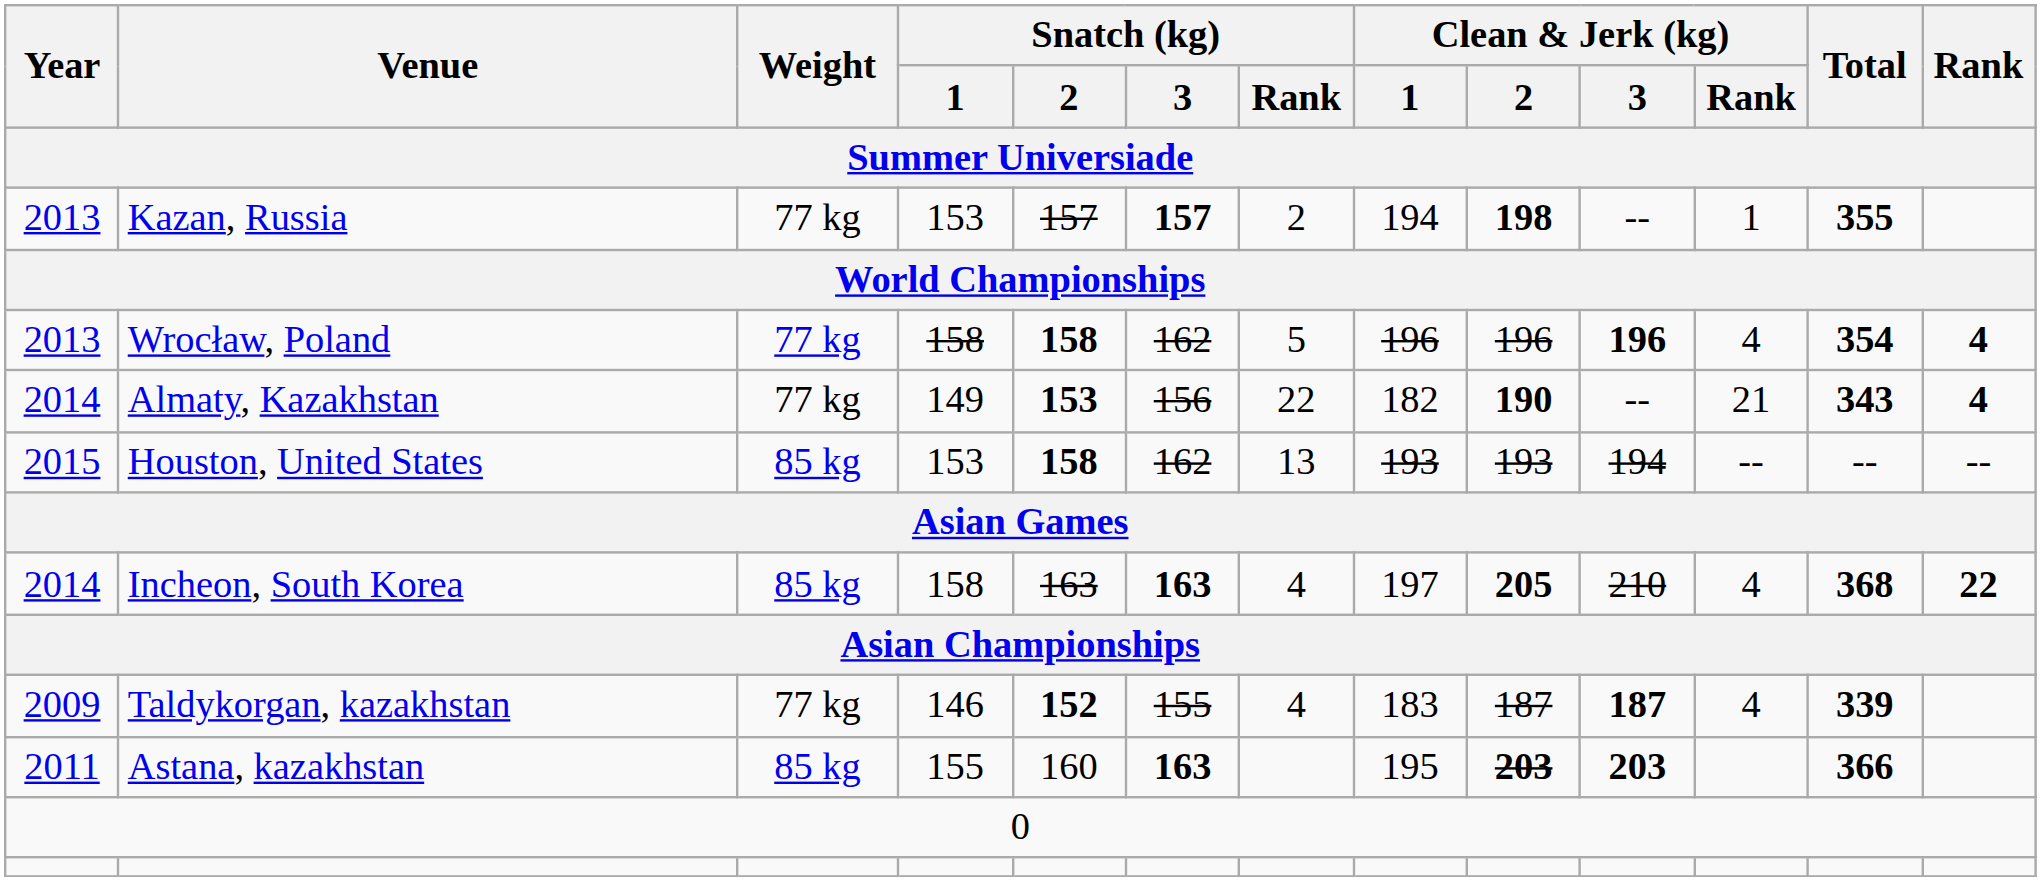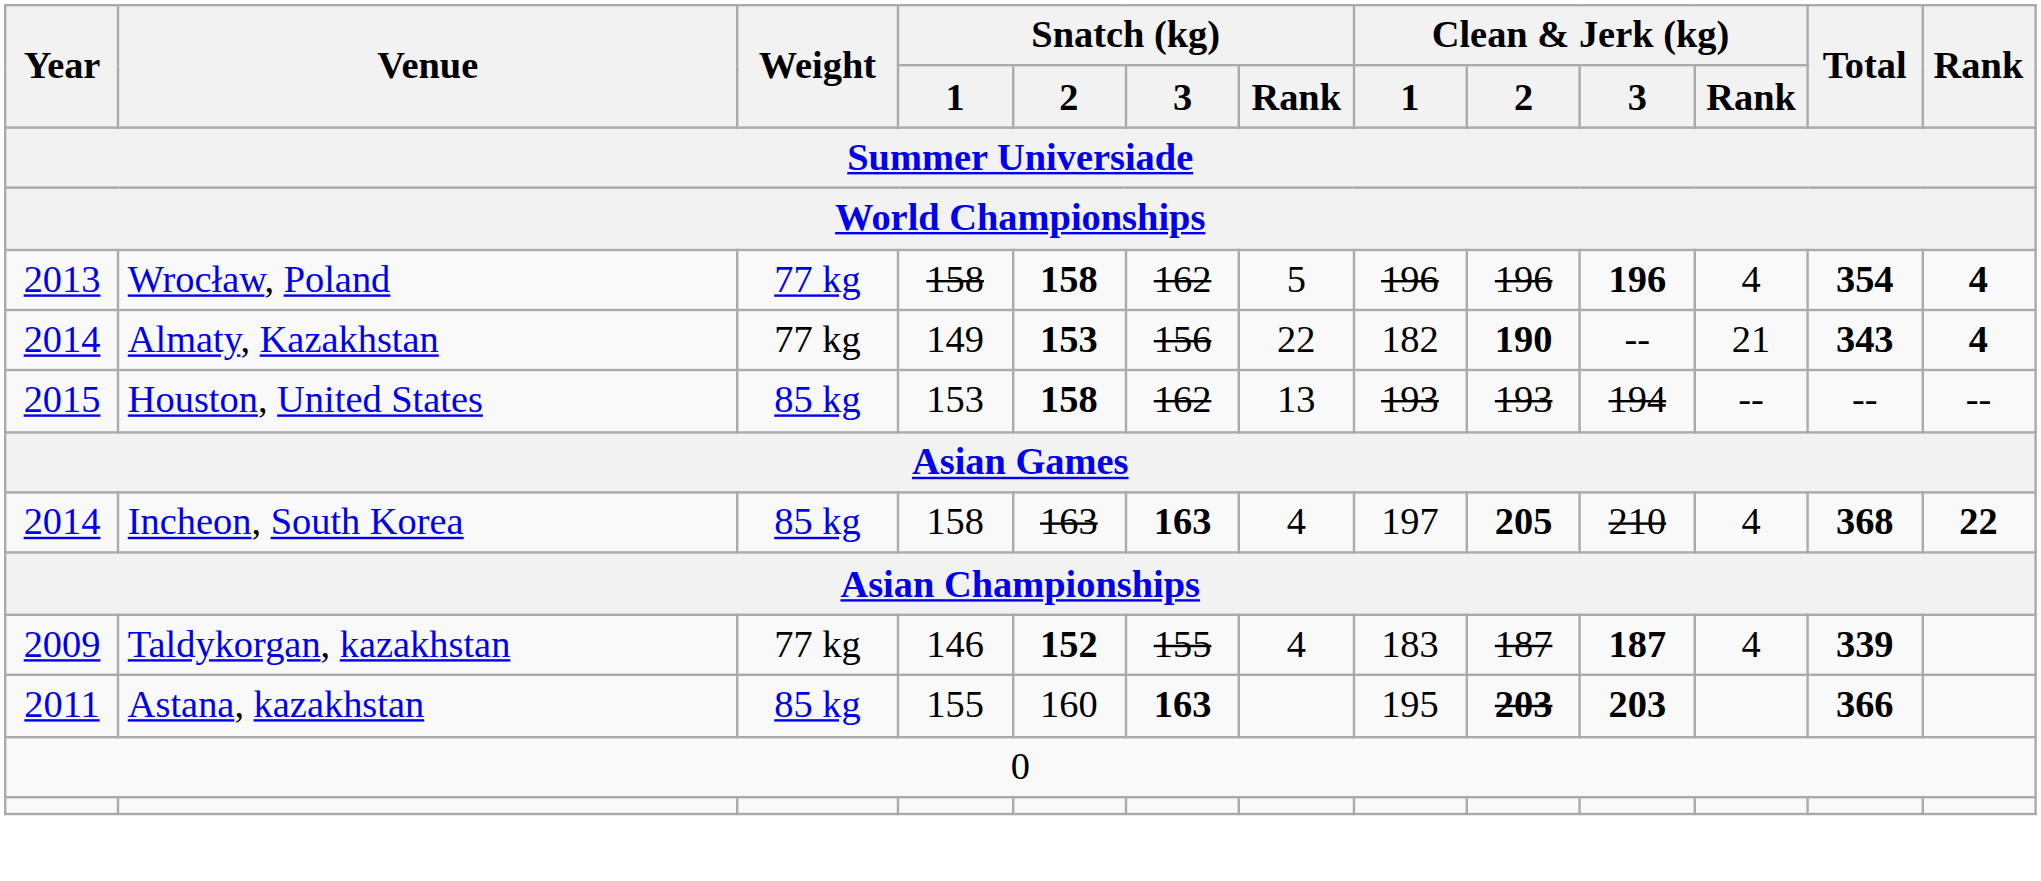 <table class = "wikitable" style="text-align:center;">
 <tr>
 <th rowspan=2 width=40>Year</th>
 <th rowspan=2 width=250>Venue</th>
 <th rowspan=2 width=60>Weight</th>
 <th colspan=4>Snatch (kg)</th>
 <th colspan=4>Clean & Jerk (kg)</th>
 <th rowspan=2 width=40>Total</th>
 <th rowspan=2 width=40>Rank</th>
 </tr>
 <tr>
 <th width=40>1</th>
 <th width=40>2</th>
 <th width=40>3</th>
 <th width=40>Rank</th>
 <th width=40>1</th>
 <th width=40>2</th>
 <th width=40>3</th>
 <th width=40>Rank</th>
 </tr>
 <tr>
 <th colspan="13"><a href='#'>Summer Universiade</a></th>
-</tr>
-<tr>
-<td><a href='#'>2013</a></td>
-<td align="left"> <a href='#'>Kazan</a>, <a href='#'>Russia</a></td>
-<td>77 kg</td>
-<td>153</td>
-<td><s>157</s></td>
-<td><strong>157</strong></td>
-<td>2</td>
-<td>194</td>
-<td><strong>198</strong></td>
-<td>--</td>
-<td>1</td>
-<td><strong>355</strong></td>
-<td><strong></strong></td>
 </tr>
 <tr>
 <th colspan=13><a href='#'>World Championships</a></th>
 </tr>
 <tr>
 <td><a href='#'>2013</a></td>
 <td align=left> <a href='#'>Wrocław</a>, <a href='#'>Poland</a></td>
 <td><a href='#'>77 kg</a></td>
 <td><s>158</s></td>
 <td><strong>158</strong></td>
 <td><s>162</s></td>
 <td>5</td>
 <td><s>196</s></td>
 <td><s>196</s></td>
 <td><strong>196</strong></td>
 <td>4</td>
 <td><strong>354</strong></td>
 <td><strong>4</strong></td>
 </tr>
 <tr>
 <td><a href='#'>2014</a></td>
 <td align=left> <a href='#'>Almaty</a>, <a href='#'>Kazakhstan</a></td>
 <td>77 kg</td>
 <td>149</td>
 <td><strong>153</strong></td>
 <td><s>156</s></td>
 <td>22</td>
 <td>182</td>
 <td><strong>190</strong></td>
 <td>--</td>
 <td>21</td>
 <td><strong>343</strong></td>
 <td><strong>4</strong></td>
 </tr>
 <tr>
 <td><a href='#'>2015</a></td>
 <td align=left> <a href='#'>Houston</a>, <a href='#'>United States</a></td>
 <td><a href='#'>85 kg</a></td>
 <td>153</td>
 <td><strong>158</strong></td>
 <td><s>162</s></td>
 <td>13</td>
 <td><s>193</s></td>
 <td><s>193</s></td>
 <td><s>194</s></td>
 <td>--</td>
 <td>--</td>
 <td>--</td>
 </tr>
 <tr>
 <th colspan=13><a href='#'>Asian Games</a></th>
 </tr>
 <tr>
 <td><a href='#'>2014</a></td>
 <td align=left> <a href='#'>Incheon</a>, <a href='#'>South Korea</a></td>
 <td><a href='#'>85 kg</a></td>
 <td>158</td>
 <td><s>163</s></td>
 <td><strong>163</strong></td>
 <td>4</td>
 <td>197</td>
 <td><strong>205</strong></td>
 <td><s>210</s></td>
 <td>4</td>
 <td><strong>368</strong></td>
 <td><strong>22</strong></td>
 </tr>
 <tr>
 <th colspan=13><a href='#'>Asian Championships</a></th>
 </tr>
 <tr>
 <td><a href='#'>2009</a></td>
 <td align=left> <a href='#'>Taldykorgan</a>, <a href='#'>kazakhstan</a></td>
 <td>77 kg</td>
 <td>146</td>
 <td><strong>152</strong></td>
 <td><s>155</s></td>
 <td>4</td>
 <td>183</td>
 <td><s>187</s></td>
 <td><strong>187</strong></td>
 <td>4</td>
 <td><strong>339</strong></td>
 <td><strong></strong></td>
 </tr>
 <tr>
 <td><a href='#'>2011</a></td>
 <td align=left> <a href='#'>Astana</a>, <a href='#'>kazakhstan</a></td>
 <td><a href='#'>85 kg</a></td>
 <td>155</td>
 <td>160</td>
 <td><strong>163</strong></td>
 <td><strong></strong></td>
 <td>195</td>
 <td><strong><s>203</s></strong></td>
 <td><strong>203</strong></td>
 <td><strong></strong></td>
 <td><strong>366</strong></td>
 <td><strong></strong></td>
 </tr>
 <tr>
 <td colspan="13">0</td>
 </tr>
 <tr>
 <td></td>
 <td></td>
 <td></td>
 <td></td>
 <td></td>
 <td></td>
 <td></td>
 <td></td>
 <td></td>
 <td></td>
 <td></td>
 <td></td>
 <td></td>
 </tr>
 </table>
